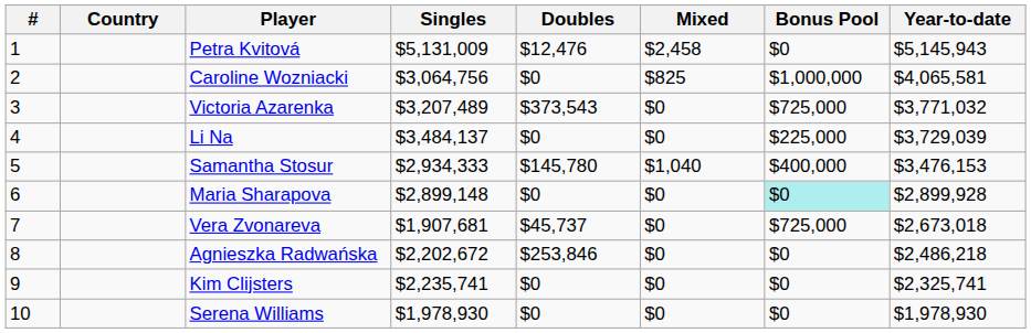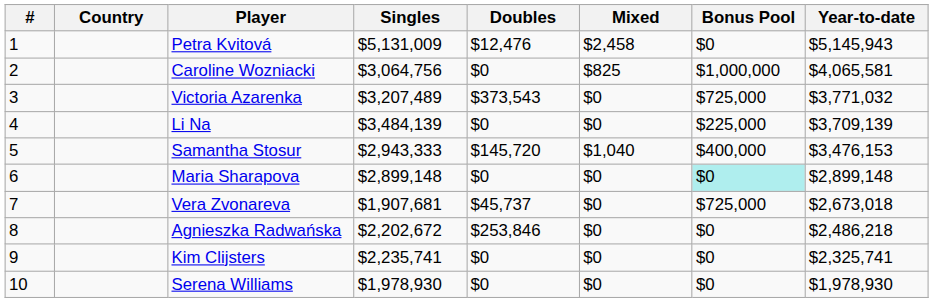 <table class="sortable wikitable" style="margin:1em auto;">
 <tr>
 <th width=40>#</th>
 <th width=100>Country</th>
 <th width=170>Player</th>
 <th width=100>Singles</th>
 <th width=100>Doubles</th>
 <th width=100>Mixed</th>
 <th width=100>Bonus Pool</th>
 <th width=110>Year-to-date</th>
 </tr>
 <tr>
 <td>1</td>
 <td></td>
 <td><a href='#'>Petra Kvitová</a></td>
 <td>$5,131,009</td>
 <td>$12,476</td>
 <td>$2,458</td>
 <td>$0</td>
 <td>$5,145,943</td>
 </tr>
 <tr>
 <td>2</td>
 <td></td>
 <td><a href='#'>Caroline Wozniacki</a></td>
 <td>$3,064,756</td>
 <td>$0</td>
 <td>$825</td>
 <td>$1,000,000</td>
 <td>$4,065,581</td>
 </tr>
 <tr>
 <td>3</td>
 <td></td>
 <td><a href='#'>Victoria Azarenka</a></td>
 <td>$3,207,489</td>
 <td>$373,543</td>
 <td>$0</td>
 <td>$725,000</td>
 <td>$3,771,032</td>
 </tr>
 <tr>
 <td>4</td>
 <td></td>
 <td><a href='#'>Li Na</a></td>
-<td>$3,484,137</td>
+<td>$3,484,139</td>
 <td>$0</td>
 <td>$0</td>
 <td>$225,000</td>
-<td>$3,729,039</td>
+<td>$3,709,139</td>
 </tr>
 <tr>
 <td>5</td>
 <td></td>
 <td><a href='#'>Samantha Stosur</a></td>
-<td>$2,934,333</td>
-<td>$145,780</td>
+<td>$2,943,333</td>
+<td>$145,720</td>
 <td>$1,040</td>
 <td>$400,000</td>
 <td>$3,476,153</td>
 </tr>
 <tr>
 <td>6</td>
 <td></td>
 <td><a href='#'>Maria Sharapova</a></td>
 <td>$2,899,148</td>
 <td>$0</td>
 <td>$0</td>
 <td style="background: paleturquoise;">$0</td>
-<td>$2,899,928</td>
+<td>$2,899,148</td>
 </tr>
 <tr>
 <td>7</td>
 <td></td>
 <td><a href='#'>Vera Zvonareva</a></td>
 <td>$1,907,681</td>
 <td>$45,737</td>
 <td>$0</td>
 <td>$725,000</td>
 <td>$2,673,018</td>
 </tr>
 <tr>
 <td>8</td>
 <td></td>
 <td><a href='#'>Agnieszka Radwańska</a></td>
 <td>$2,202,672</td>
 <td>$253,846</td>
 <td>$0</td>
 <td>$0</td>
 <td>$2,486,218</td>
 </tr>
 <tr>
 <td>9</td>
 <td></td>
 <td><a href='#'>Kim Clijsters</a></td>
 <td>$2,235,741</td>
 <td>$0</td>
 <td>$0</td>
 <td>$0</td>
 <td>$2,325,741</td>
 </tr>
 <tr>
 <td>10</td>
 <td></td>
 <td><a href='#'>Serena Williams</a></td>
 <td>$1,978,930</td>
 <td>$0</td>
 <td>$0</td>
 <td>$0</td>
 <td>$1,978,930</td>
 </tr>
 </table>
